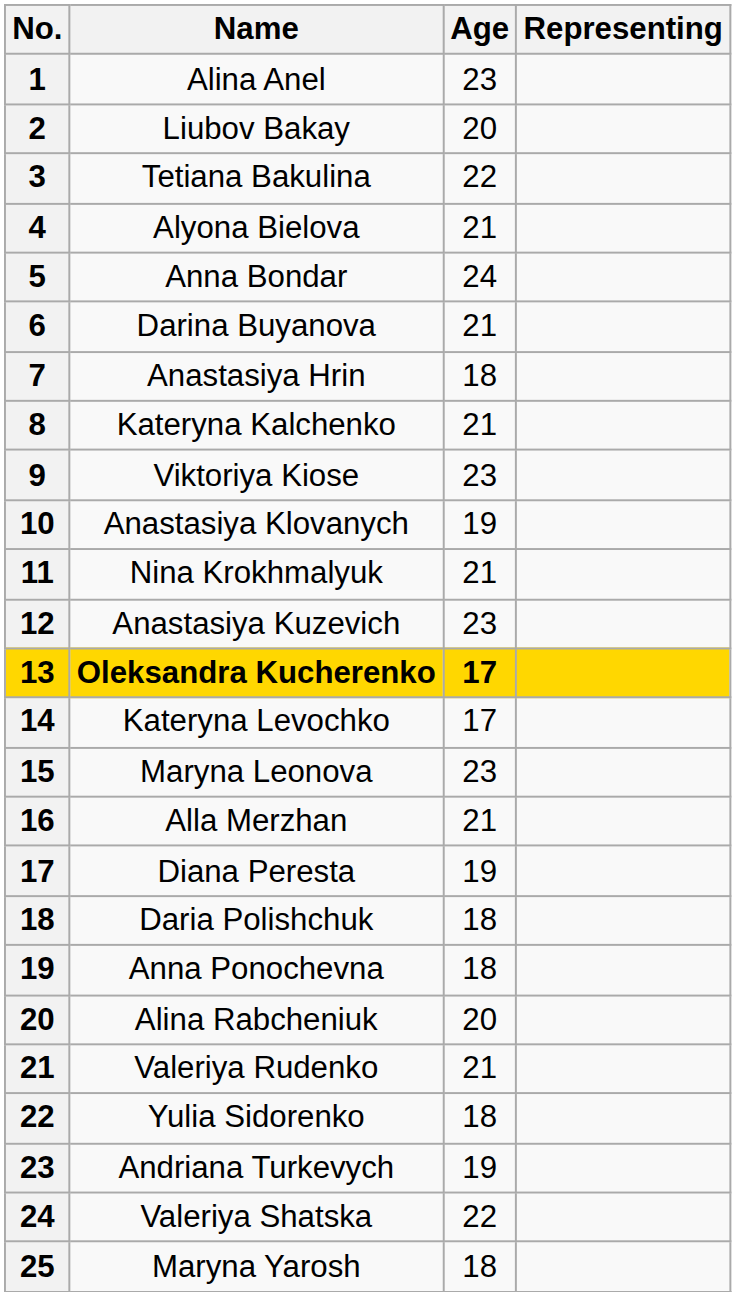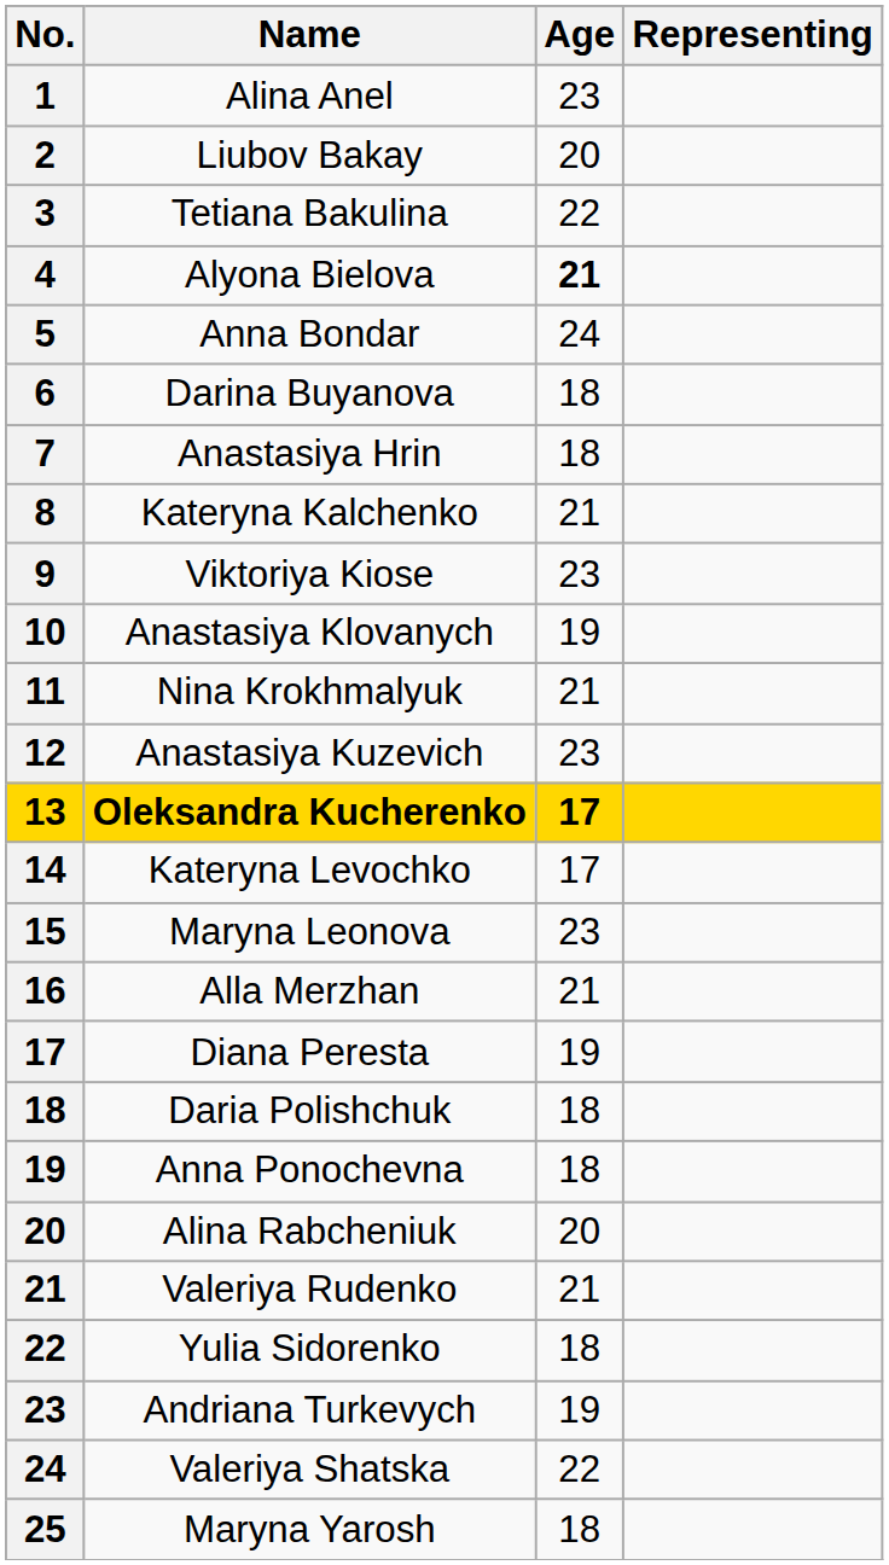 <table class="sortable wikitable">
 <tr style="background:#ccc;">
 <th>No.</th>
 <th>Name</th>
 <th>Age</th>
 <th>Representing</th>
 </tr>
 <tr>
 <th>1</th>
 <td align=center>Alina Anel</td>
 <td align=center>23</td>
 <td><strong></strong></td>
 </tr>
 <tr>
 <th>2</th>
 <td align=center>Liubov Bakay</td>
 <td align=center>20</td>
 <td><strong></strong></td>
 </tr>
 <tr>
 <th>3</th>
 <td align=center>Tetiana Bakulina</td>
 <td align=center>22</td>
 <td><strong></strong></td>
 </tr>
 <tr>
 <th>4</th>
 <td align=center>Alyona Bielova</td>
-<td align=center>21</td>
+<td align=center><strong>21</strong></td>
 <td><strong></strong></td>
 </tr>
 <tr>
 <th>5</th>
 <td align=center>Anna Bondar</td>
 <td align=center>24</td>
 <td><strong></strong></td>
 </tr>
 <tr>
 <th>6</th>
 <td align=center>Darina Buyanova</td>
-<td align=center>21</td>
+<td align=center>18</td>
 <td><strong></strong></td>
 </tr>
 <tr>
 <th>7</th>
 <td align=center>Anastasiya Hrin</td>
 <td align=center>18</td>
 <td><strong></strong></td>
 </tr>
 <tr>
 <th>8</th>
 <td align=center>Kateryna Kalchenko</td>
 <td align=center>21</td>
 <td><strong></strong></td>
 </tr>
 <tr>
 <th>9</th>
 <td align=center>Viktoriya Kiose</td>
 <td align=center>23</td>
 <td><strong></strong></td>
 </tr>
 <tr>
 <th>10</th>
 <td align=center>Anastasiya Klovanych</td>
 <td align=center>19</td>
 <td><strong></strong></td>
 </tr>
 <tr>
 <th>11</th>
 <td align=center>Nina Krokhmalyuk</td>
 <td align=center>21</td>
 <td><strong></strong></td>
 </tr>
 <tr>
 <th>12</th>
 <td align=center>Anastasiya Kuzevich</td>
 <td align=center>23</td>
 <td><strong></strong></td>
 </tr>
 <tr>
 <th scope="row" style="text-align:center; font-weight:bold; background:gold">13</th>
 <td style="text-align:center; background:gold;"><strong>Oleksandra Kucherenko</strong></td>
 <td style="text-align:center; background:gold;"><strong>17</strong></td>
 <td style="text-align:left; background:gold;"><strong></strong></td>
 </tr>
 <tr>
 <th>14</th>
 <td align=center>Kateryna Levochko</td>
 <td align=center>17</td>
 <td><strong></strong></td>
 </tr>
 <tr>
 <th>15</th>
 <td align=center>Maryna Leonova</td>
 <td align=center>23</td>
 <td><strong></strong></td>
 </tr>
 <tr>
 <th>16</th>
 <td align=center>Alla Merzhan</td>
 <td align=center>21</td>
 <td><strong></strong></td>
 </tr>
 <tr>
 <th>17</th>
 <td align=center>Diana Peresta</td>
 <td align=center>19</td>
 <td><strong></strong></td>
 </tr>
 <tr>
 <th>18</th>
 <td align=center>Daria Polishchuk</td>
 <td align=center>18</td>
 <td><strong></strong></td>
 </tr>
 <tr>
 <th>19</th>
 <td align=center>Anna Ponochevna</td>
 <td align=center>18</td>
 <td><strong></strong></td>
 </tr>
 <tr>
 <th>20</th>
 <td align=center>Alina Rabcheniuk</td>
 <td align=center>20</td>
 <td><strong></strong></td>
 </tr>
 <tr>
 <th>21</th>
 <td align=center>Valeriya Rudenko</td>
 <td align=center>21</td>
 <td><strong></strong></td>
 </tr>
 <tr>
 <th>22</th>
 <td align=center>Yulia Sidorenko</td>
 <td align=center>18</td>
 <td><strong></strong></td>
 </tr>
 <tr>
 <th>23</th>
 <td align=center>Andriana Turkevych</td>
 <td align=center>19</td>
 <td><strong></strong></td>
 </tr>
 <tr>
 <th>24</th>
 <td align=center>Valeriya Shatska</td>
 <td align=center>22</td>
 <td><strong></strong></td>
 </tr>
 <tr>
 <th>25</th>
 <td align=center>Maryna Yarosh</td>
 <td align=center>18</td>
 <td><strong></strong></td>
 </tr>
 <tr>
 </tr>
 </table>
